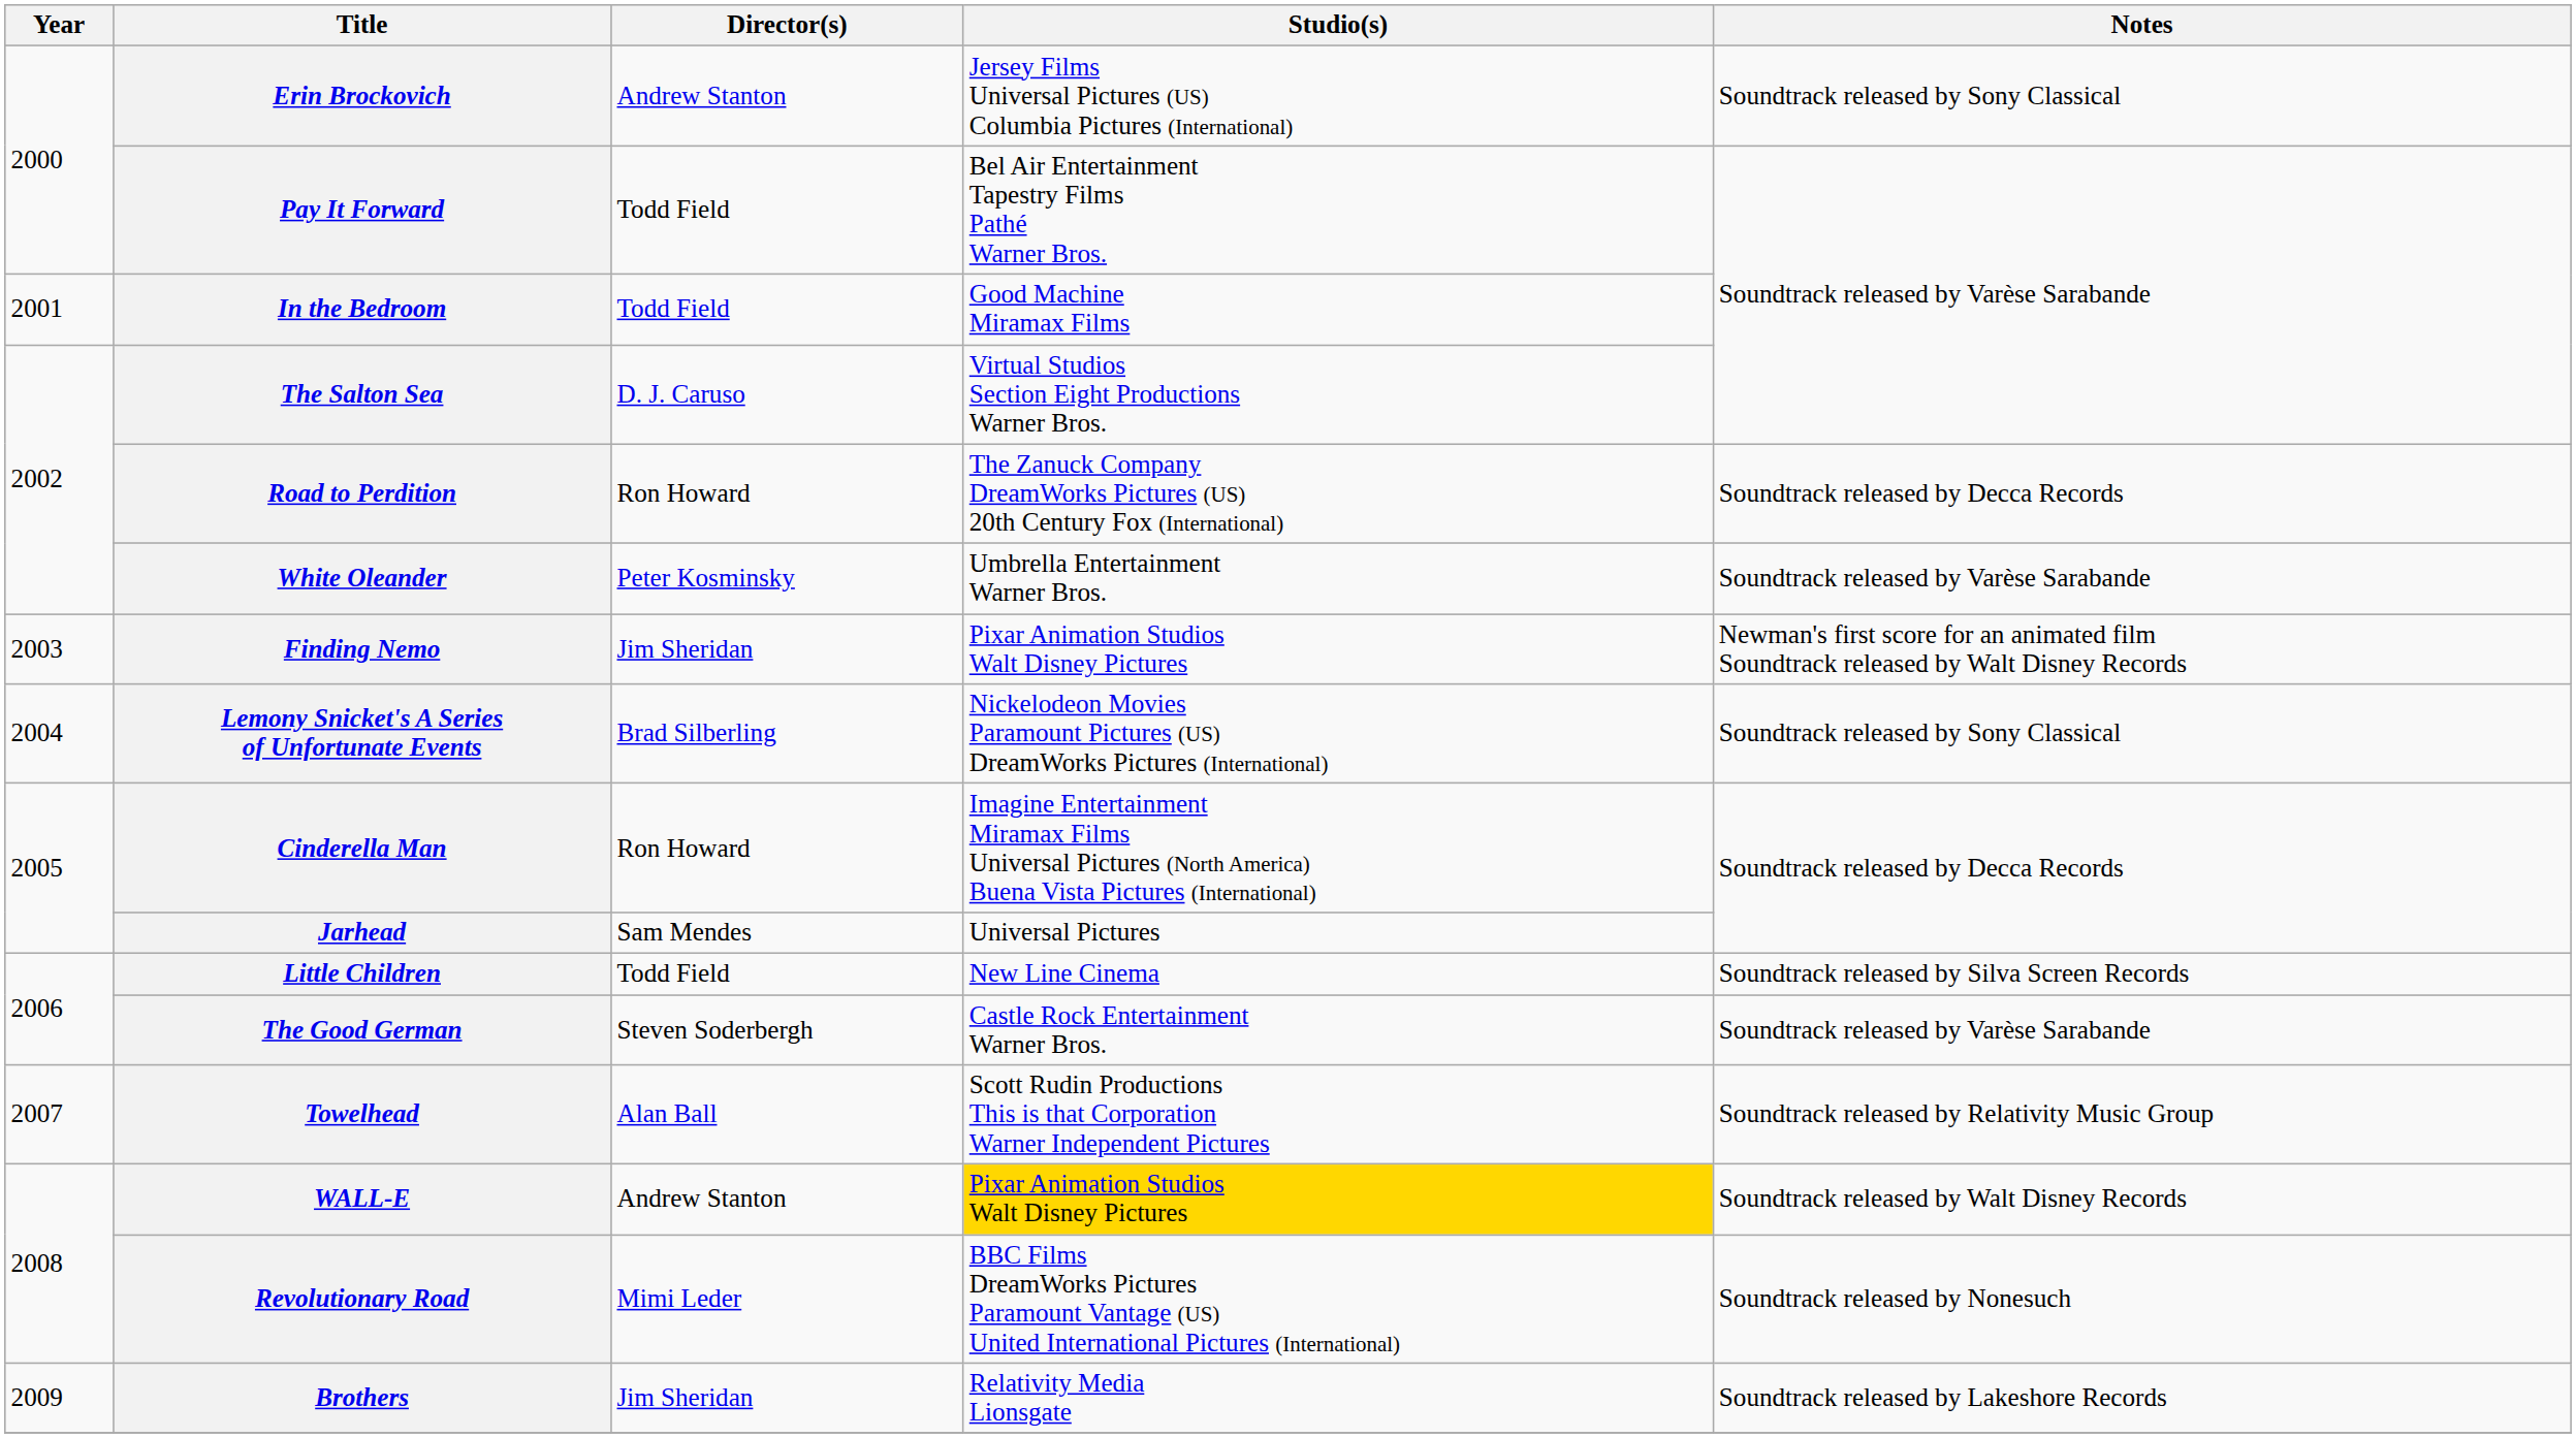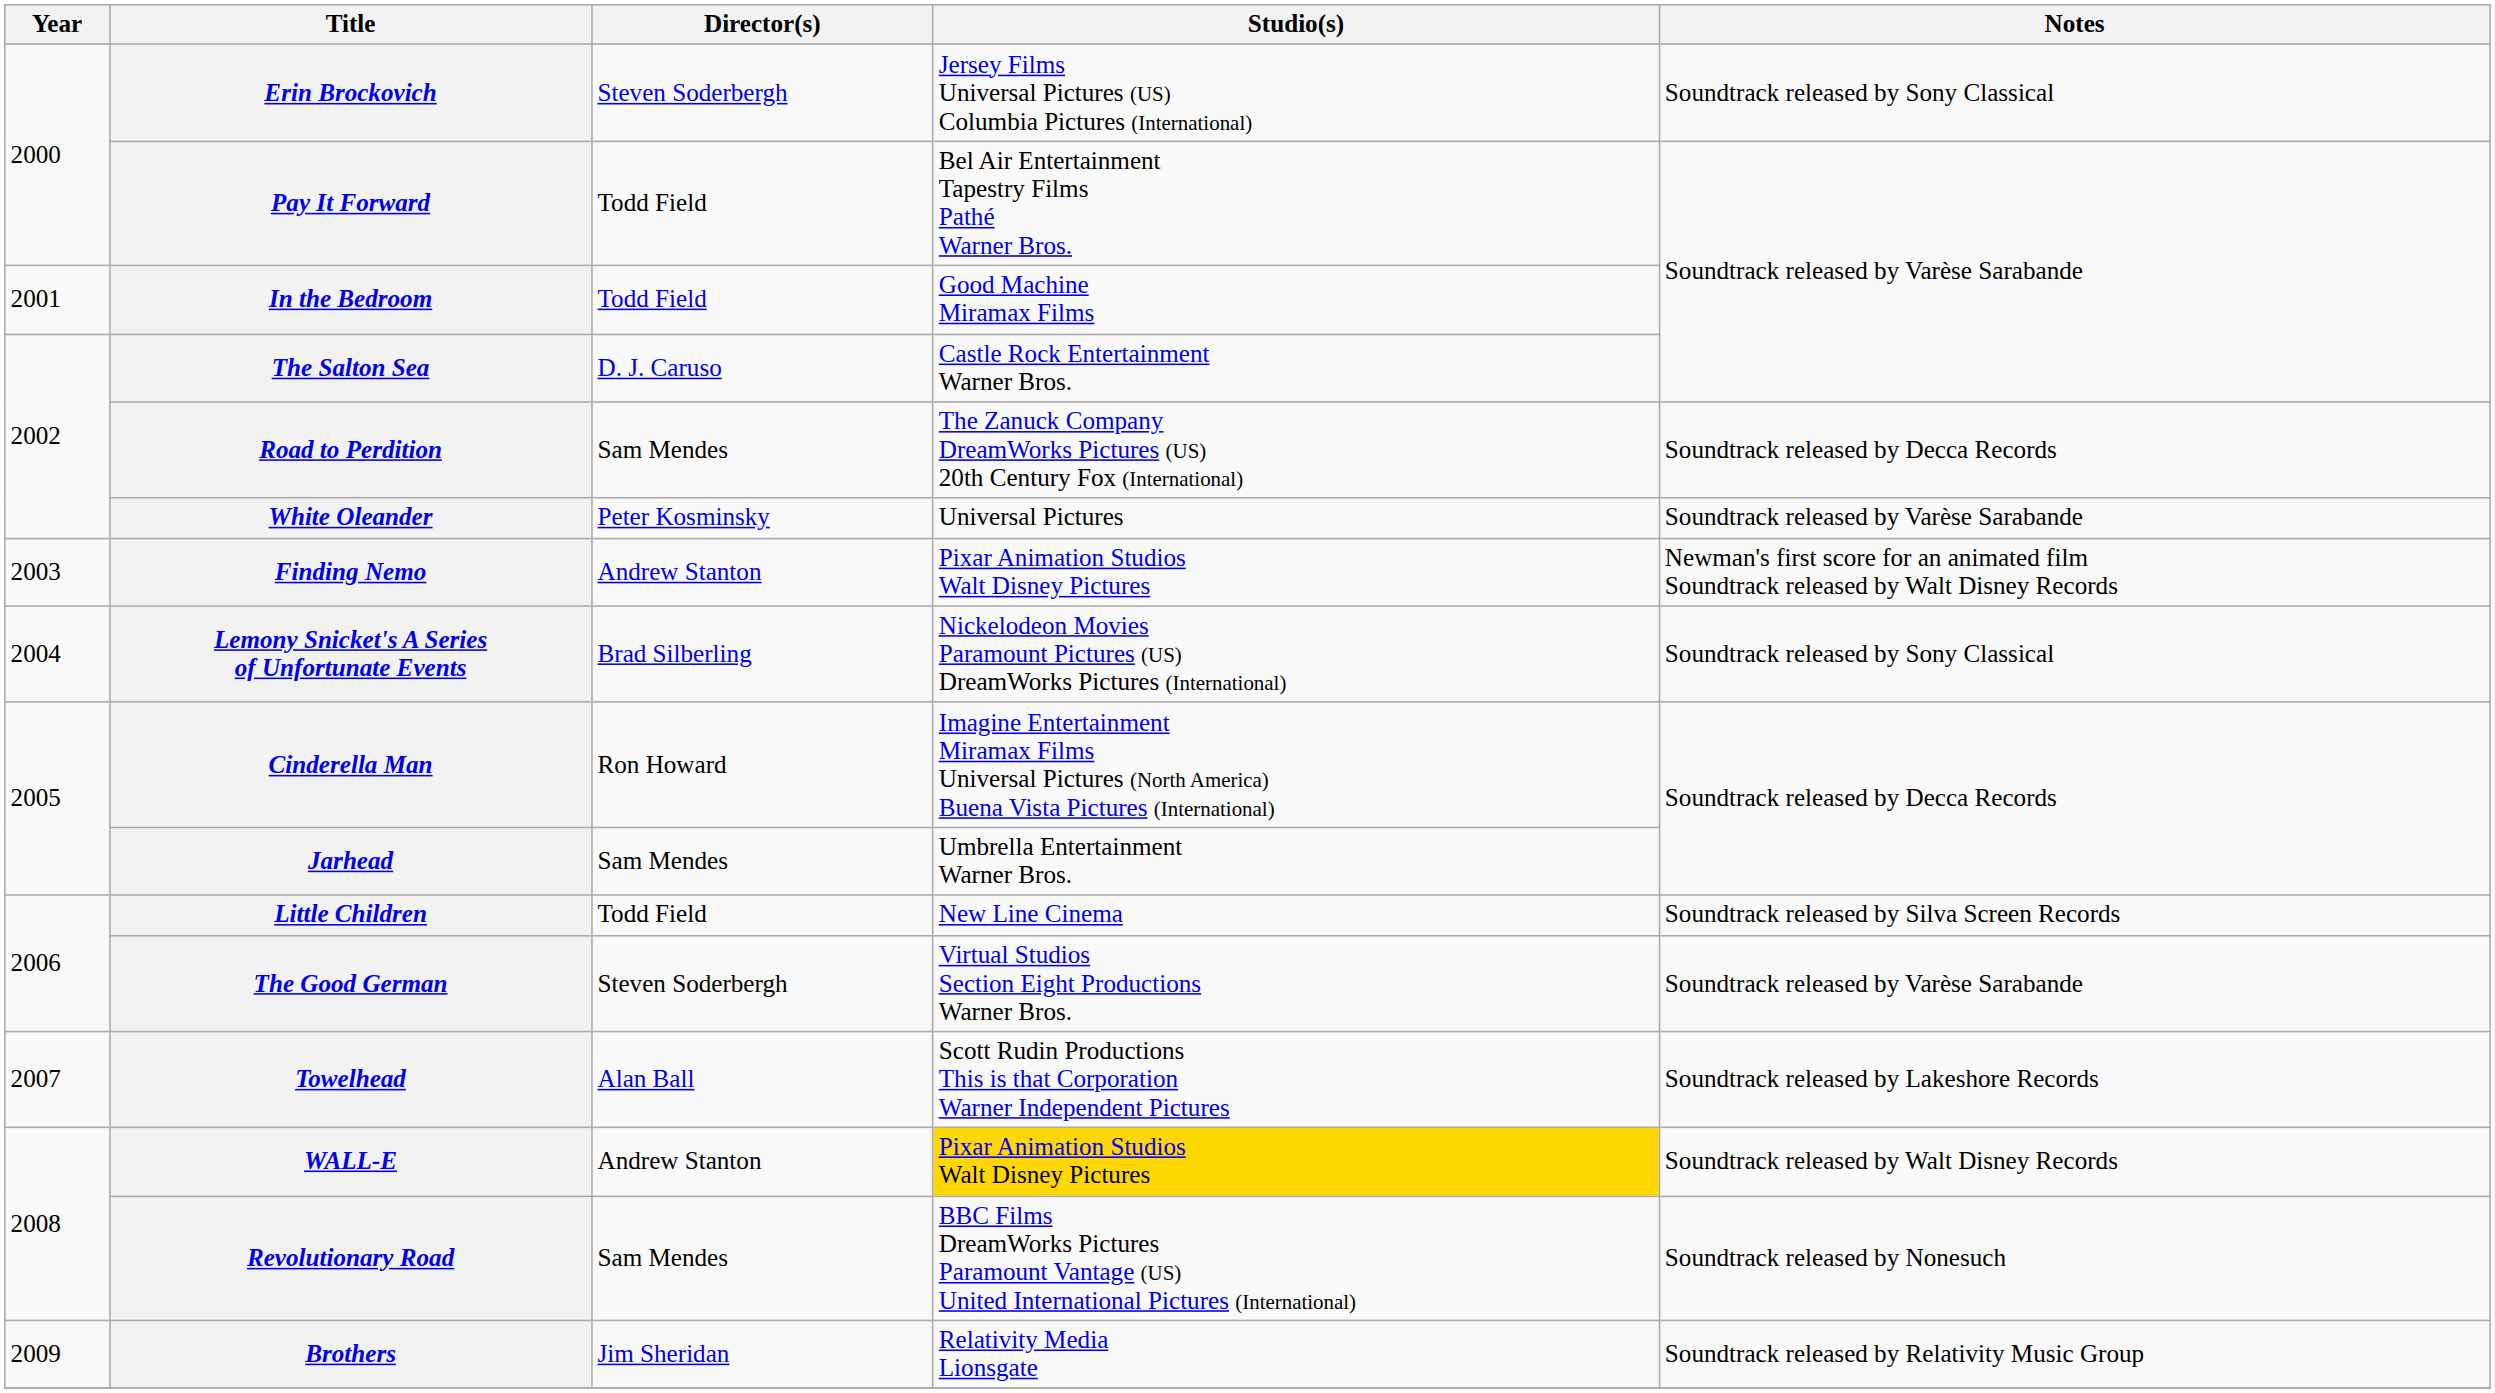 <table class="wikitable sortable" style="width:100%;">
 <tr>
 <th>Year</th>
 <th>Title</th>
 <th>Director(s)</th>
 <th>Studio(s)</th>
 <th>Notes</th>
 </tr>
 <tr>
 <td rowspan="2">2000</td>
 <th><em><a href='#'>Erin Brockovich</a></em></th>
-<td><a href='#'>Andrew Stanton</a></td>
+<td nowrap><a href='#'>Steven Soderbergh</a></td>
 <td><a href='#'>Jersey Films</a><br>Universal Pictures <small>(US)</small><br>Columbia Pictures <small>(International)</small></td>
 <td>Soundtrack released by Sony Classical</td>
 </tr>
 <tr>
 <th><em><a href='#'>Pay It Forward</a></em></th>
 <td>Todd Field</td>
 <td>Bel Air Entertainment<br>Tapestry Films<br><a href='#'>Pathé</a><br><a href='#'>Warner Bros.</a></td>
 <td rowspan=3>Soundtrack released by Varèse Sarabande</td>
 </tr>
 <tr>
 <td>2001</td>
 <th><em><a href='#'>In the Bedroom</a></em></th>
 <td><a href='#'>Todd Field</a></td>
 <td><a href='#'>Good Machine</a><br><a href='#'>Miramax Films</a></td>
 </tr>
 <tr>
 <td rowspan="3">2002</td>
 <th><em><a href='#'>The Salton Sea</a></em></th>
 <td><a href='#'>D. J. Caruso</a></td>
-<td><a href='#'>Virtual Studios</a><br><a href='#'>Section Eight Productions</a><br>Warner Bros.</td>
+<td><a href='#'>Castle Rock Entertainment</a><br>Warner Bros.</td>
 </tr>
 <tr>
 <th><em><a href='#'>Road to Perdition</a></em></th>
-<td>Ron Howard</td>
+<td>Sam Mendes</td>
 <td><a href='#'>The Zanuck Company</a><br><a href='#'>DreamWorks Pictures</a> <small>(US)</small><br>20th Century Fox <small>(International)</small></td>
 <td>Soundtrack released by Decca Records</td>
 </tr>
 <tr>
 <th><em><a href='#'>White Oleander</a></em></th>
 <td><a href='#'>Peter Kosminsky</a></td>
-<td>Umbrella Entertainment<br>Warner Bros.</td>
+<td>Universal Pictures</td>
 <td>Soundtrack released by Varèse Sarabande</td>
 </tr>
 <tr>
 <td>2003</td>
 <th><em><a href='#'>Finding Nemo</a></em></th>
-<td><a href='#'>Jim Sheridan</a></td>
+<td><a href='#'>Andrew Stanton</a></td>
 <td><a href='#'>Pixar Animation Studios</a><br><a href='#'>Walt Disney Pictures</a></td>
 <td>Newman's first score for an animated film<br>Soundtrack released by Walt Disney Records</td>
 </tr>
 <tr>
 <td>2004</td>
 <th><em><a href='#'>Lemony Snicket's A Series<br>of Unfortunate Events</a></em></th>
 <td><a href='#'>Brad Silberling</a></td>
 <td><a href='#'>Nickelodeon Movies</a><br><a href='#'>Paramount Pictures</a> <small>(US)</small><br>DreamWorks Pictures <small>(International)</small></td>
 <td>Soundtrack released by Sony Classical</td>
 </tr>
 <tr>
 <td rowspan="2">2005</td>
 <th><em><a href='#'>Cinderella Man</a></em></th>
 <td>Ron Howard</td>
 <td><a href='#'>Imagine Entertainment</a><br><a href='#'>Miramax Films</a><br>Universal Pictures <small>(North America)</small><br><a href='#'>Buena Vista Pictures</a> <small>(International)</small></td>
 <td rowspan=2>Soundtrack released by Decca Records</td>
 </tr>
 <tr>
 <th><em><a href='#'>Jarhead</a></em></th>
 <td>Sam Mendes</td>
-<td>Universal Pictures</td>
+<td>Umbrella Entertainment<br>Warner Bros.</td>
 </tr>
 <tr>
 <td rowspan="2">2006</td>
 <th><em><a href='#'>Little Children</a></em></th>
 <td>Todd Field</td>
 <td><a href='#'>New Line Cinema</a></td>
 <td>Soundtrack released by Silva Screen Records</td>
 </tr>
 <tr>
 <th><em><a href='#'>The Good German</a></em></th>
 <td>Steven Soderbergh</td>
-<td><a href='#'>Castle Rock Entertainment</a><br>Warner Bros.</td>
+<td><a href='#'>Virtual Studios</a><br><a href='#'>Section Eight Productions</a><br>Warner Bros.</td>
 <td>Soundtrack released by Varèse Sarabande</td>
 </tr>
 <tr>
 <td>2007</td>
 <th><em><a href='#'>Towelhead</a></em></th>
 <td><a href='#'>Alan Ball</a></td>
 <td>Scott Rudin Productions<br><a href='#'>This is that Corporation</a><br><a href='#'>Warner Independent Pictures</a></td>
-<td>Soundtrack released by Relativity Music Group</td>
+<td>Soundtrack released by Lakeshore Records</td>
 </tr>
 <tr>
 <td rowspan="2">2008</td>
 <th><em><a href='#'>WALL-E</a></em></th>
 <td>Andrew Stanton</td>
 <td style="background: gold;"><a href='#'>Pixar Animation Studios</a><br>Walt Disney Pictures</td>
 <td>Soundtrack released by Walt Disney Records</td>
 </tr>
 <tr>
 <th><em><a href='#'>Revolutionary Road</a></em></th>
-<td><a href='#'>Mimi Leder</a></td>
+<td>Sam Mendes</td>
 <td><a href='#'>BBC Films</a><br>DreamWorks Pictures<br><a href='#'>Paramount Vantage</a> <small>(US)</small><br><a href='#'>United International Pictures</a> <small>(International)</small></td>
 <td>Soundtrack released by Nonesuch</td>
 </tr>
 <tr>
 <td>2009</td>
 <th><em><a href='#'>Brothers</a></em></th>
 <td><a href='#'>Jim Sheridan</a></td>
 <td><a href='#'>Relativity Media</a><br><a href='#'>Lionsgate</a></td>
-<td>Soundtrack released by Lakeshore Records</td>
+<td>Soundtrack released by Relativity Music Group</td>
 </tr>
 <tr>
 </tr>
 </table>
